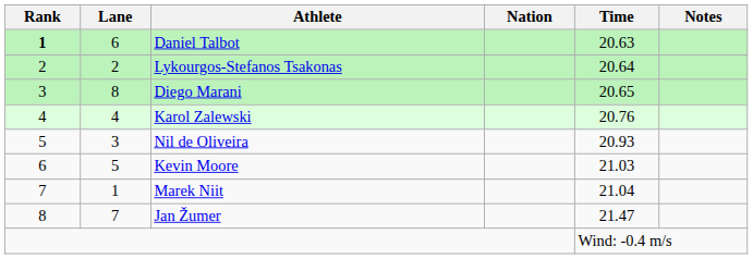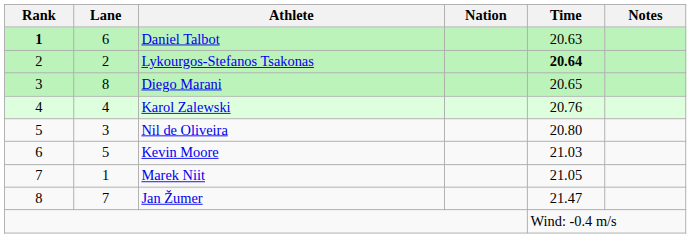 <table class="wikitable sortable" style="text-align:center;width: 60%;">
 <tr>
 <th scope="col">Rank</th>
 <th scope="col">Lane</th>
 <th scope="col">Athlete</th>
 <th scope="col">Nation</th>
 <th scope="col">Time</th>
 <th scope="col">Notes</th>
 </tr>
 <tr bgcolor=bbf3bb>
 <td><strong>1</strong></td>
 <td>6</td>
 <td align=left><a href='#'>Daniel Talbot</a></td>
 <td align=left></td>
 <td>20.63</td>
 <td></td>
 </tr>
 <tr bgcolor=bbf3bb>
 <td>2</td>
 <td>2</td>
 <td align=left><a href='#'>Lykourgos-Stefanos Tsakonas</a></td>
 <td align=left></td>
-<td>20.64</td>
+<td><strong>20.64</strong></td>
 <td></td>
 </tr>
 <tr bgcolor=bbf3bb>
 <td>3</td>
 <td>8</td>
 <td align=left><a href='#'>Diego Marani</a></td>
 <td align=left></td>
 <td>20.65</td>
 <td></td>
 </tr>
 <tr bgcolor=ddffdd>
 <td>4</td>
 <td>4</td>
 <td align=left><a href='#'>Karol Zalewski</a></td>
 <td align=left></td>
 <td>20.76</td>
 <td></td>
 </tr>
 <tr>
 <td>5</td>
 <td>3</td>
 <td align=left><a href='#'>Nil de Oliveira</a></td>
 <td align=left></td>
-<td>20.93</td>
+<td>20.80</td>
 <td></td>
 </tr>
 <tr>
 <td>6</td>
 <td>5</td>
 <td align=left><a href='#'>Kevin Moore</a></td>
 <td align=left></td>
 <td>21.03</td>
 <td></td>
 </tr>
 <tr>
 <td>7</td>
 <td>1</td>
 <td align=left><a href='#'>Marek Niit</a></td>
 <td align=left></td>
-<td>21.04</td>
+<td>21.05</td>
 <td></td>
 </tr>
 <tr>
 <td>8</td>
 <td>7</td>
 <td align=left><a href='#'>Jan Žumer</a></td>
 <td align=left></td>
 <td>21.47</td>
 <td></td>
 </tr>
 <tr class="sortbottom">
 <td colspan="4"></td>
 <td colspan="2" style="text-align:left;">Wind: -0.4 m/s</td>
 </tr>
 </table>
